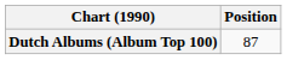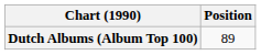 <table class="wikitable plainrowheaders" style="text-align:center">
 <tr>
 <th scope="col">Chart (1990)</th>
 <th scope="col">Position</th>
 </tr>
 <tr>
 <th scope="row">Dutch Albums (Album Top 100)</th>
-<td>87</td>
+<td>89</td>
 </tr>
 </table>
